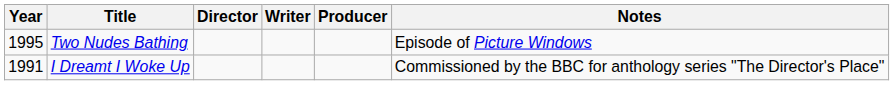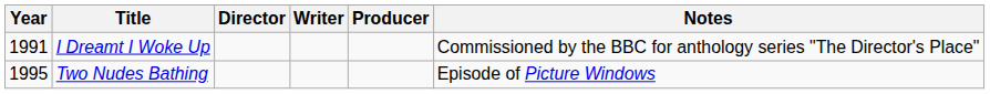 <table class="wikitable">
 <tr>
 <th>Year</th>
 <th>Title</th>
 <th>Director</th>
 <th>Writer</th>
 <th>Producer</th>
 <th>Notes</th>
 </tr>
 <tr>
+<td>1991</td>
+<td><em><a href='#'>I Dreamt I Woke Up</a></em></td>
+<td></td>
+<td></td>
+<td></td>
+<td>Commissioned by the BBC for anthology series "The Director's Place"</td>
+</tr>
+<tr>
 <td>1995</td>
 <td><em><a href='#'>Two Nudes Bathing</a></em></td>
 <td></td>
 <td></td>
 <td></td>
 <td>Episode of <em><a href='#'>Picture Windows</a></em></td>
 </tr>
-<tr>
-<td>1991</td>
-<td><em><a href='#'>I Dreamt I Woke Up</a></em></td>
-<td></td>
-<td></td>
-<td></td>
-<td>Commissioned by the BBC for anthology series "The Director's Place"</td>
-</tr>
 </table>
